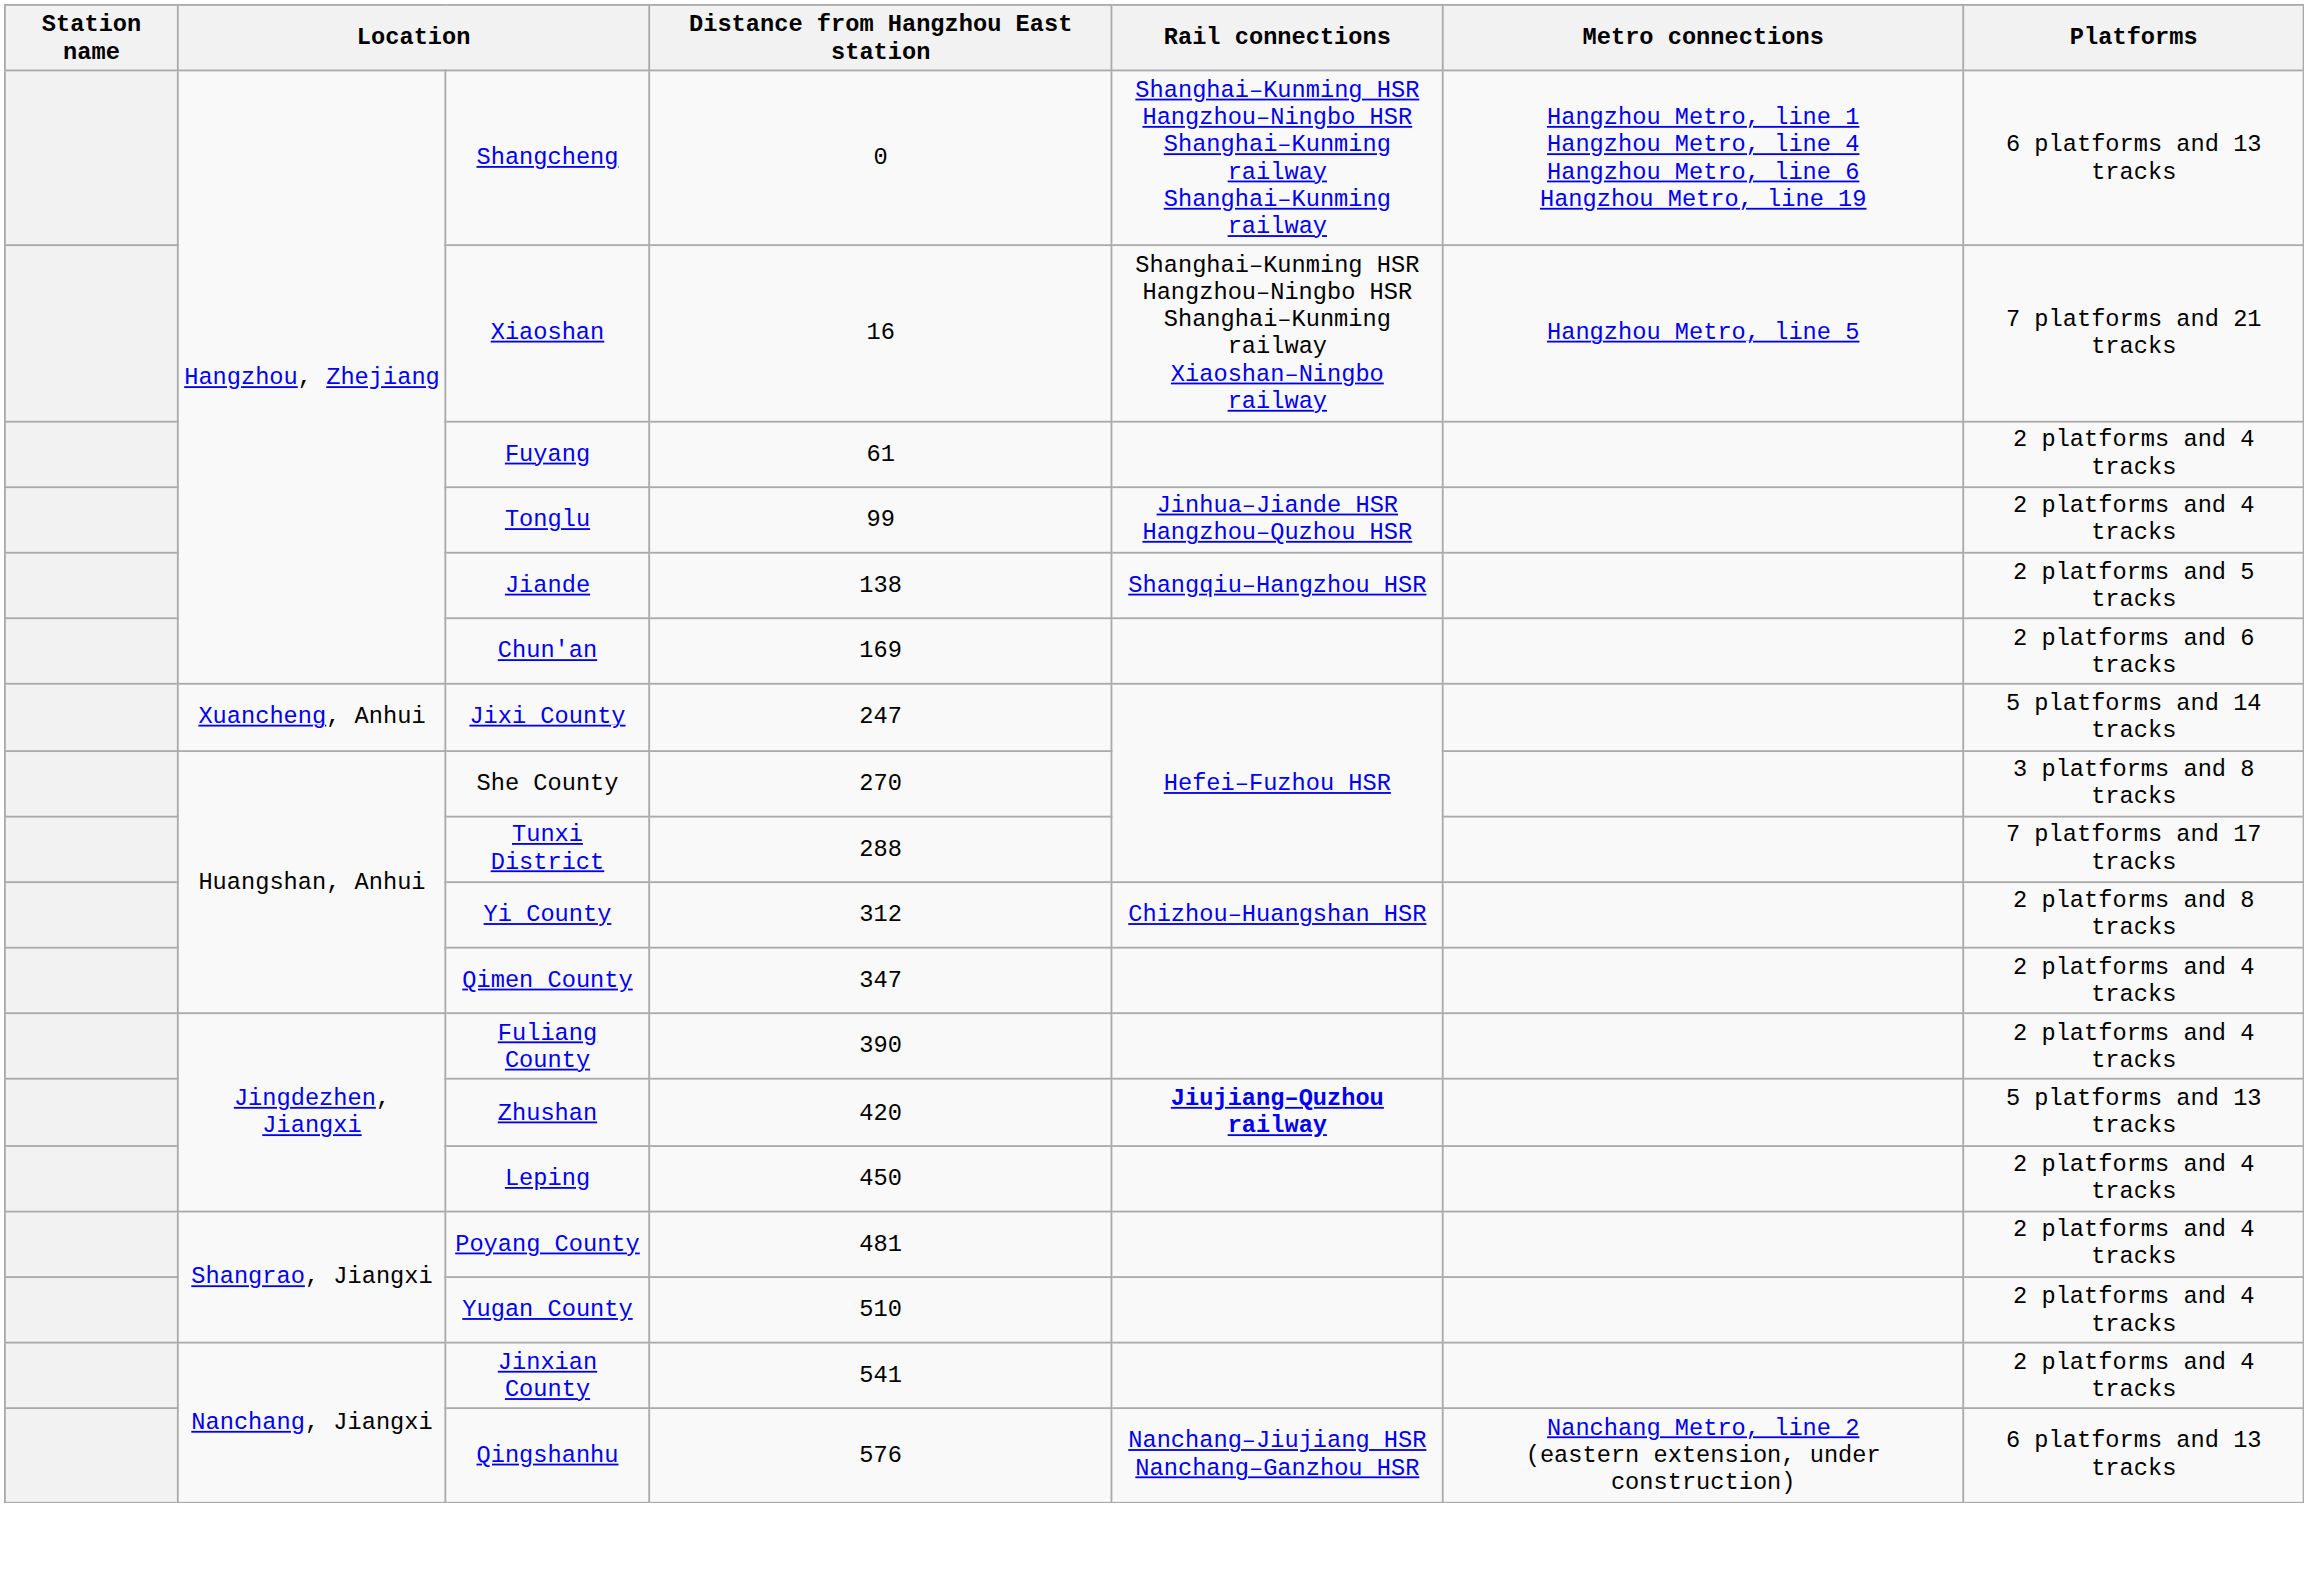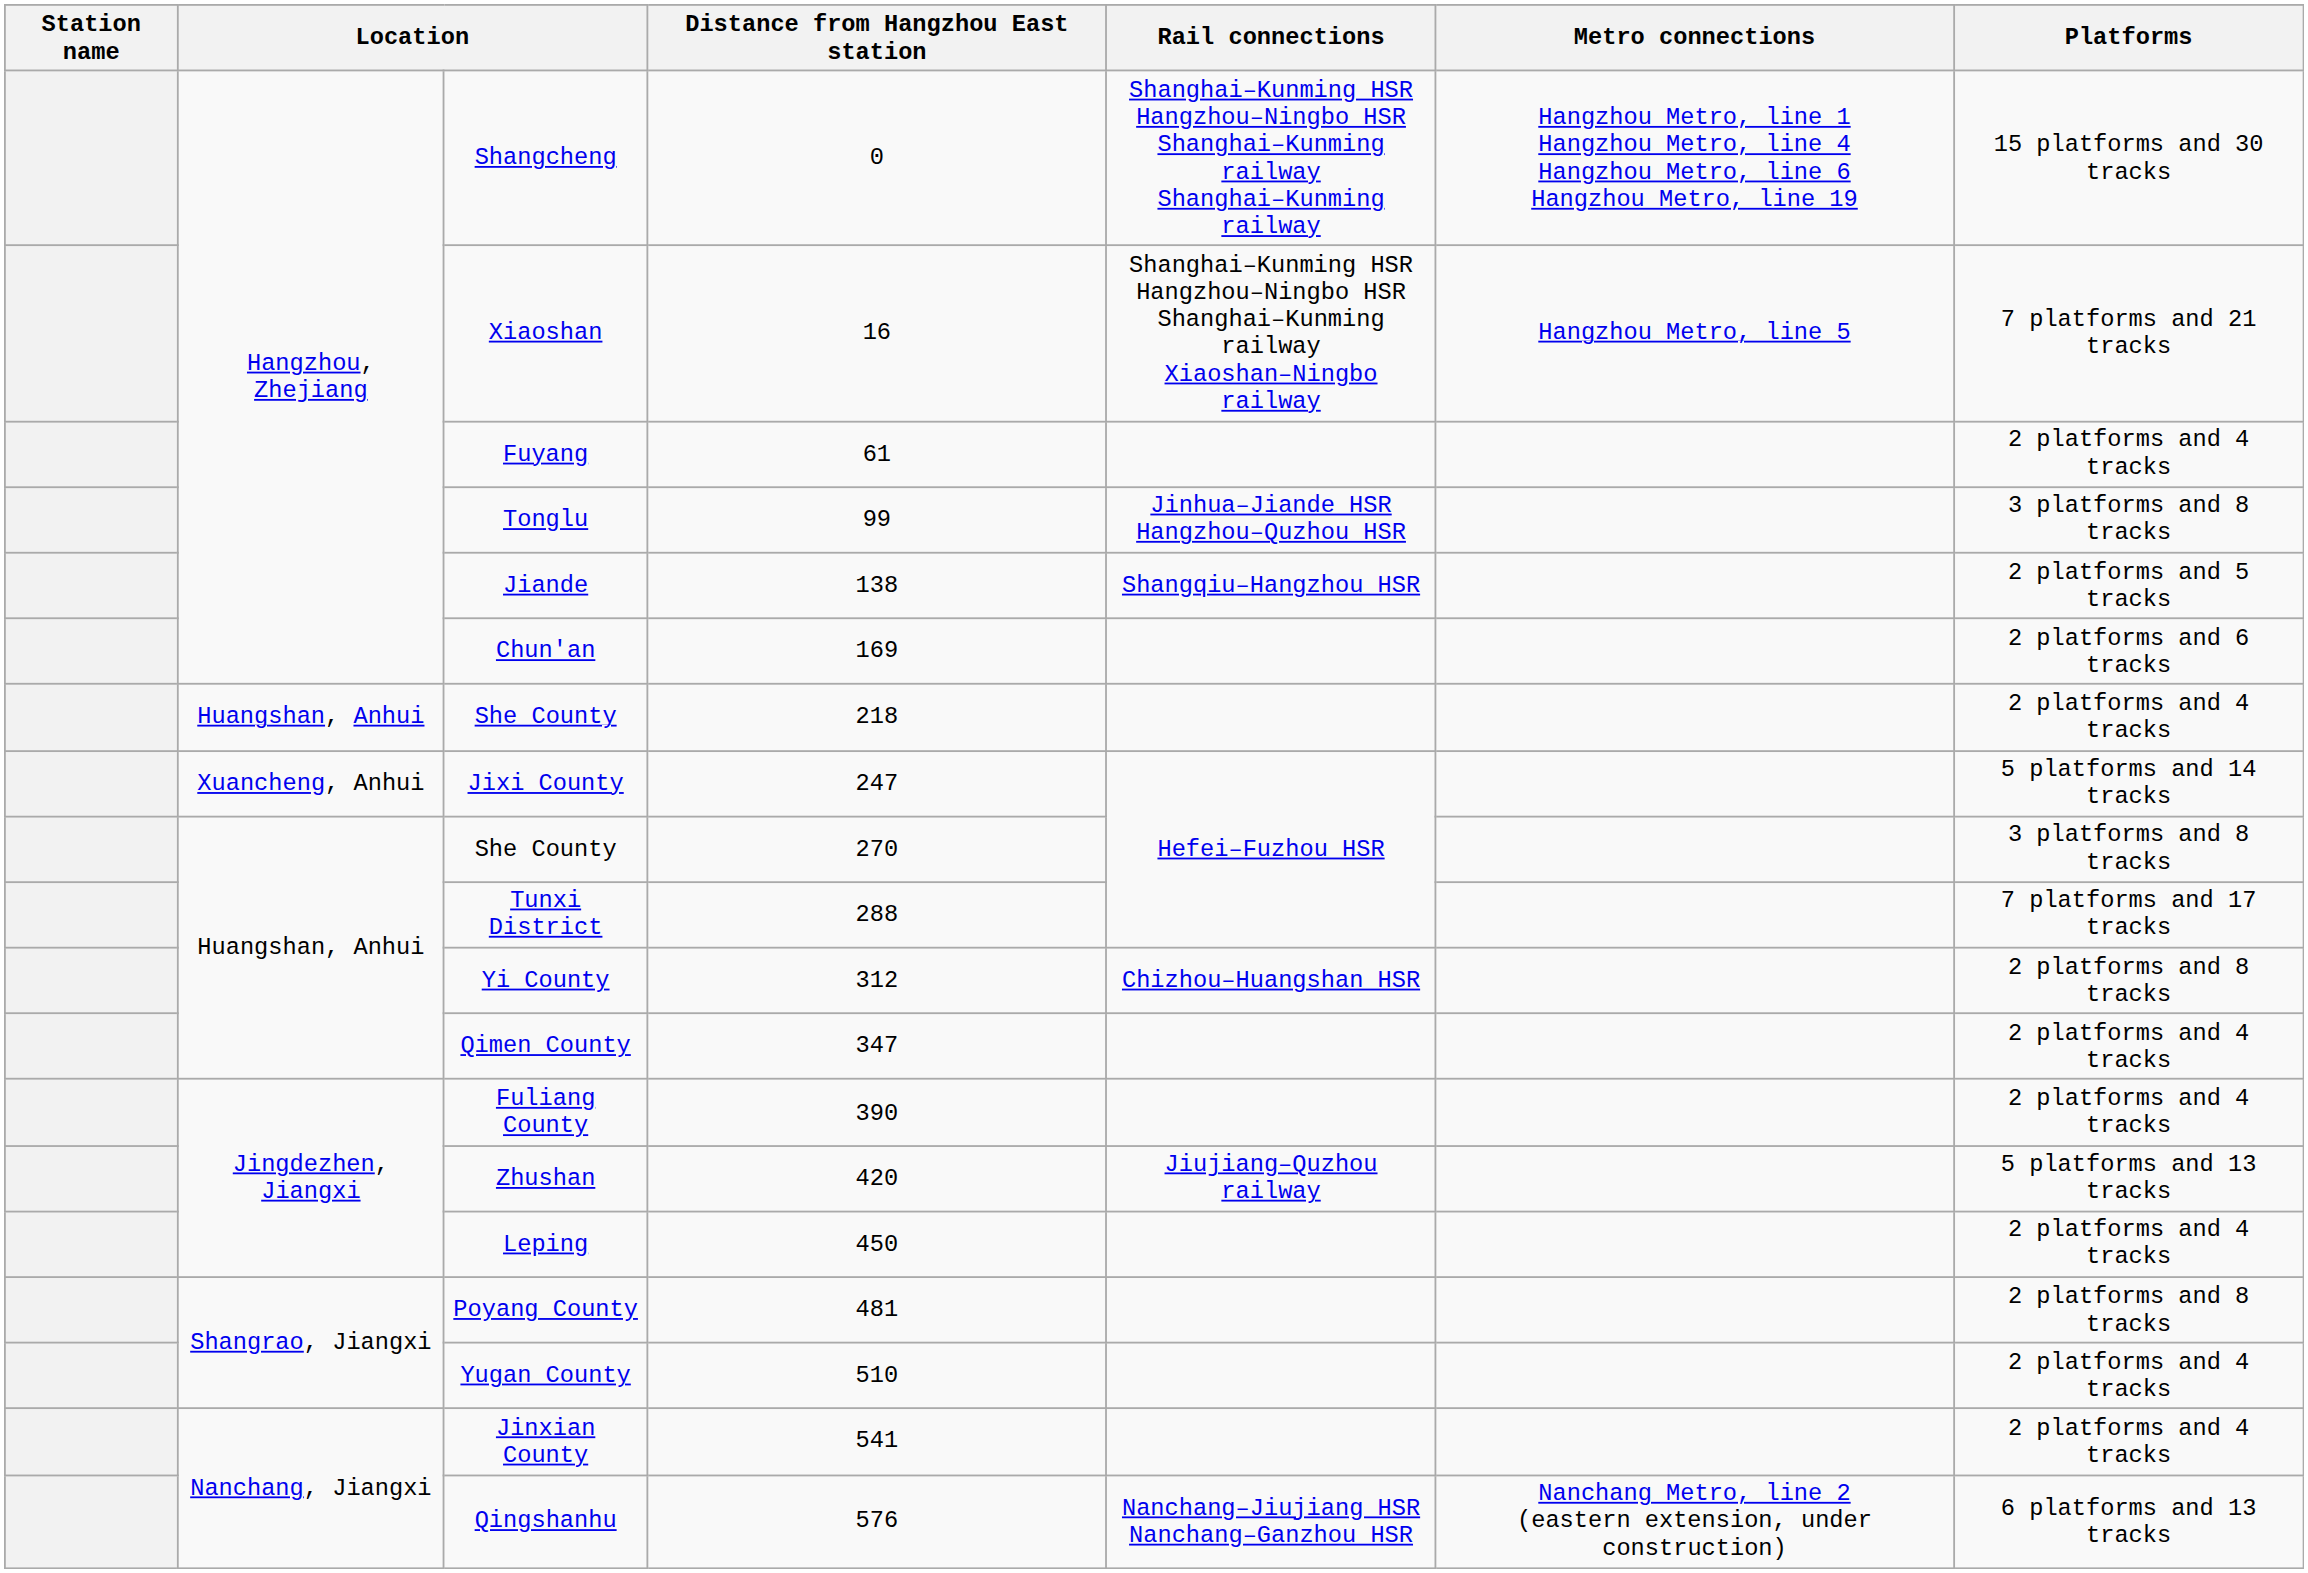 <table border=1 cellspacing=0 width=100% class="wikitable" style="margin-left:auto; margin-right:auto; text-align:center;">
 <tr>
 <th>Station name</th>
 <th colspan="2">Location</th>
 <th>Distance from Hangzhou East station</th>
 <th>Rail connections</th>
 <th>Metro connections</th>
 <th>Platforms</th>
 </tr>
 <tr>
 <th></th>
 <td rowspan="6"><a href='#'>Hangzhou</a>, <a href='#'>Zhejiang</a></td>
 <td><a href='#'>Shangcheng</a></td>
 <td>0</td>
 <td><a href='#'>Shanghai–Kunming HSR</a><br><a href='#'>Hangzhou–Ningbo HSR</a><br><a href='#'>Shanghai–Kunming railway</a><br><a href='#'>Shanghai–Kunming railway</a></td>
 <td><a href='#'>Hangzhou Metro, line 1</a><br><a href='#'>Hangzhou Metro, line 4</a><br><a href='#'>Hangzhou Metro, line 6</a><br><a href='#'>Hangzhou Metro, line 19</a></td>
-<td>6 platforms and 13 tracks</td>
+<td>15 platforms and 30 tracks</td>
 </tr>
 <tr>
 <th></th>
 <td><a href='#'>Xiaoshan</a></td>
 <td>16</td>
 <td>Shanghai–Kunming HSR<br>Hangzhou–Ningbo HSR<br>Shanghai–Kunming railway<br><a href='#'>Xiaoshan–Ningbo railway</a></td>
 <td><a href='#'>Hangzhou Metro, line 5</a></td>
 <td>7 platforms and 21 tracks</td>
 </tr>
 <tr>
 <th></th>
 <td><a href='#'>Fuyang</a></td>
 <td>61</td>
 <td></td>
 <td></td>
 <td>2 platforms and 4 tracks</td>
 </tr>
 <tr>
 <th></th>
 <td><a href='#'>Tonglu</a></td>
 <td>99</td>
 <td><a href='#'>Jinhua–Jiande HSR</a><br><a href='#'>Hangzhou–Quzhou HSR</a></td>
 <td></td>
-<td>2 platforms and 4 tracks</td>
+<td>3 platforms and 8 tracks</td>
 </tr>
 <tr>
 <th></th>
 <td><a href='#'>Jiande</a></td>
 <td>138</td>
 <td><a href='#'>Shangqiu–Hangzhou HSR</a></td>
 <td></td>
 <td>2 platforms and 5 tracks</td>
 </tr>
 <tr>
 <th></th>
 <td><a href='#'>Chun'an</a></td>
 <td>169</td>
 <td></td>
 <td></td>
 <td>2 platforms and 6 tracks</td>
+</tr>
+<tr>
+<th></th>
+<td rowspan="1"><a href='#'>Huangshan</a>, <a href='#'>Anhui</a></td>
+<td><a href='#'>She County</a></td>
+<td>218</td>
+<td></td>
+<td></td>
+<td>2 platforms and 4 tracks</td>
 </tr>
 <tr>
 <th></th>
 <td rowspan="1"><a href='#'>Xuancheng</a>, Anhui</td>
 <td><a href='#'>Jixi County</a></td>
 <td>247</td>
 <td rowspan="3"><a href='#'>Hefei–Fuzhou HSR</a></td>
 <td></td>
 <td>5 platforms and 14 tracks</td>
 </tr>
 <tr>
 <th></th>
 <td rowspan="4">Huangshan, Anhui</td>
 <td>She County</td>
 <td>270</td>
 <td></td>
 <td>3 platforms and 8 tracks</td>
 </tr>
 <tr>
 <th></th>
 <td><a href='#'>Tunxi District</a></td>
 <td>288</td>
 <td></td>
 <td>7 platforms and 17 tracks</td>
 </tr>
 <tr>
 <th></th>
 <td><a href='#'>Yi County</a></td>
 <td>312</td>
 <td><a href='#'>Chizhou–Huangshan HSR</a></td>
 <td></td>
 <td>2 platforms and 8 tracks</td>
 </tr>
 <tr>
 <th></th>
 <td><a href='#'>Qimen County</a></td>
 <td>347</td>
 <td></td>
 <td></td>
 <td>2 platforms and 4 tracks</td>
 </tr>
 <tr>
 <th></th>
 <td rowspan="3"><a href='#'>Jingdezhen</a>, <a href='#'>Jiangxi</a></td>
 <td><a href='#'>Fuliang County</a></td>
 <td>390</td>
 <td></td>
 <td></td>
 <td>2 platforms and 4 tracks</td>
 </tr>
 <tr>
 <th></th>
 <td><a href='#'>Zhushan</a></td>
 <td>420</td>
-<td><strong><a href='#'>Jiujiang–Quzhou railway</a></strong></td>
+<td><a href='#'>Jiujiang–Quzhou railway</a></td>
 <td></td>
 <td>5 platforms and 13 tracks</td>
 </tr>
 <tr>
 <th></th>
 <td><a href='#'>Leping</a></td>
 <td>450</td>
 <td></td>
 <td></td>
 <td>2 platforms and 4 tracks</td>
 </tr>
 <tr>
 <th></th>
 <td rowspan="2"><a href='#'>Shangrao</a>, Jiangxi</td>
 <td><a href='#'>Poyang County</a></td>
 <td>481</td>
 <td></td>
 <td></td>
-<td>2 platforms and 4 tracks</td>
+<td>2 platforms and 8 tracks</td>
 </tr>
 <tr>
 <th></th>
 <td><a href='#'>Yugan County</a></td>
 <td>510</td>
 <td></td>
 <td></td>
 <td>2 platforms and 4 tracks</td>
 </tr>
 <tr>
 <th></th>
 <td rowspan="2"><a href='#'>Nanchang</a>, Jiangxi</td>
 <td><a href='#'>Jinxian County</a></td>
 <td>541</td>
 <td></td>
 <td></td>
 <td>2 platforms and 4 tracks</td>
 </tr>
 <tr>
 <th></th>
 <td><a href='#'>Qingshanhu</a></td>
 <td>576</td>
 <td><a href='#'>Nanchang–Jiujiang HSR</a><br><a href='#'>Nanchang–Ganzhou HSR</a></td>
 <td><a href='#'>Nanchang Metro, line 2</a><br> (eastern extension, under construction)</td>
 <td>6 platforms and 13 tracks</td>
 </tr>
 </table>
